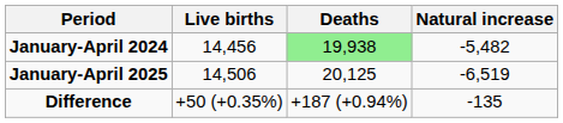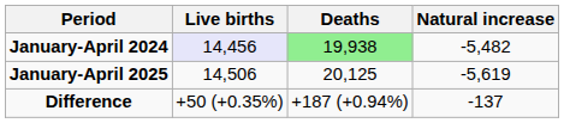 <table class="wikitable" style="text-align:center;">
 <tr>
 <th>Period</th>
 <th>Live births</th>
 <th>Deaths</th>
 <th>Natural increase</th>
 </tr>
 <tr>
 <td><strong>January-April 2024</strong></td>
-<td>14,456</td>
+<td style="background: lavender;">14,456</td>
 <td style="background: lightgreen;">19,938</td>
 <td>-5,482</td>
 </tr>
 <tr>
 <td><strong>January-April 2025</strong></td>
 <td>14,506</td>
 <td>20,125</td>
-<td>-6,519</td>
+<td>-5,619</td>
 </tr>
 <tr>
 <td><strong>Difference</strong></td>
 <td> +50 (+0.35%)</td>
 <td> +187 (+0.94%)</td>
-<td> -135</td>
+<td> -137</td>
 </tr>
 </table>
